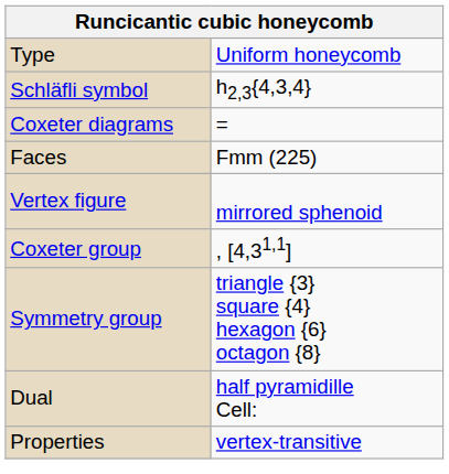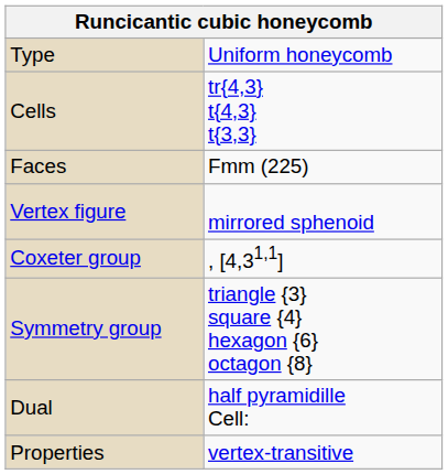 <table class="wikitable" align="right" style="margin-left:10px" width="340">
 <tr>
 <th bgcolor=#e7dcc3 colspan=2>Runcicantic cubic honeycomb<br></th>
 </tr>
 <tr>
 <td bgcolor=#e7dcc3>Type</td>
 <td><a href='#'>Uniform honeycomb</a></td>
 </tr>
 <tr>
-<td bgcolor=#e7dcc3><a href='#'>Schläfli symbol</a></td>
-<td>h<sub>2,3</sub>{4,3,4}</td>
-</tr>
-<tr>
-<td bgcolor=#e7dcc3><a href='#'>Coxeter diagrams</a></td>
-<td> = </td>
+<td bgcolor=#e7dcc3>Cells</td>
+<td><a href='#'>tr{4,3}</a> <br><a href='#'>t{4,3}</a> <br><a href='#'>t{3,3}</a> </td>
 </tr>
 <tr>
 <td bgcolor=#e7dcc3>Faces</td>
 <td>Fmm (225)</td>
 </tr>
 <tr>
 <td bgcolor=#e7dcc3><a href='#'>Vertex figure</a></td>
 <td><br><a href='#'>mirrored sphenoid</a></td>
 </tr>
 <tr>
 <td bgcolor=#e7dcc3><a href='#'>Coxeter group</a></td>
 <td>, [4,3<sup>1,1</sup>]</td>
 </tr>
 <tr>
 <td bgcolor=#e7dcc3><a href='#'>Symmetry group</a></td>
 <td><a href='#'>triangle</a> {3}<br><a href='#'>square</a> {4}<br><a href='#'>hexagon</a> {6}<br><a href='#'>octagon</a> {8}</td>
 </tr>
 <tr>
 <td bgcolor=#e7dcc3>Dual</td>
 <td><a href='#'>half pyramidille</a><br>Cell: </td>
 </tr>
 <tr>
 <td bgcolor=#e7dcc3>Properties</td>
 <td><a href='#'>vertex-transitive</a></td>
 </tr>
 </table>
